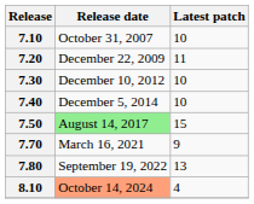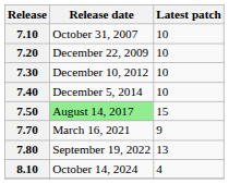 <table class="wikitable">
 <tr>
 <th>Release</th>
 <th>Release date</th>
 <th>Latest patch</th>
 </tr>
 <tr>
 <th>7.10</th>
 <td>October 31, 2007</td>
 <td>10</td>
 </tr>
 <tr>
 <th>7.20</th>
 <td>December 22, 2009</td>
-<td>11</td>
+<td>10</td>
 </tr>
 <tr>
 <th>7.30</th>
 <td>December 10, 2012</td>
 <td>10</td>
 </tr>
 <tr>
 <th>7.40</th>
 <td>December 5, 2014</td>
 <td>10</td>
 </tr>
 <tr>
 <th>7.50</th>
 <td style="background: lightgreen;">August 14, 2017</td>
 <td>15</td>
 </tr>
 <tr>
 <th>7.70</th>
 <td>March 16, 2021</td>
 <td>9</td>
 </tr>
 <tr>
 <th>7.80</th>
 <td>September 19, 2022</td>
 <td>13</td>
 </tr>
 <tr>
 <th>8.10</th>
-<td style="background: lightsalmon;">October 14, 2024</td>
+<td>October 14, 2024</td>
 <td>4</td>
 </tr>
 <tr>
 </tr>
 </table>
